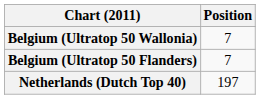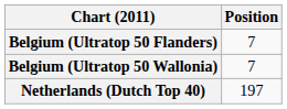 <table class="wikitable sortable plainrowheaders" style="text-align:center">
 <tr>
 <th scope="col">Chart (2011)</th>
 <th scope="col">Position</th>
 </tr>
 <tr>
-<th scope="row">Belgium (Ultratop 50 Wallonia)</th>
+<th scope="row">Belgium (Ultratop 50 Flanders)</th>
 <td>7</td>
 </tr>
 <tr>
-<th scope="row">Belgium (Ultratop 50 Flanders)</th>
+<th scope="row">Belgium (Ultratop 50 Wallonia)</th>
 <td>7</td>
 </tr>
 <tr>
 <th scope="row">Netherlands (Dutch Top 40)</th>
 <td>197</td>
 </tr>
 </table>
